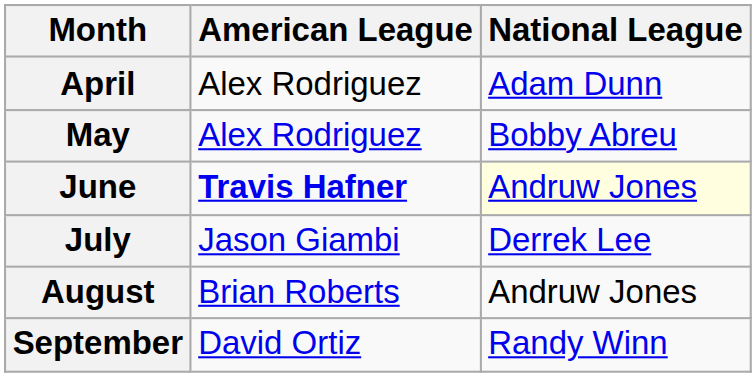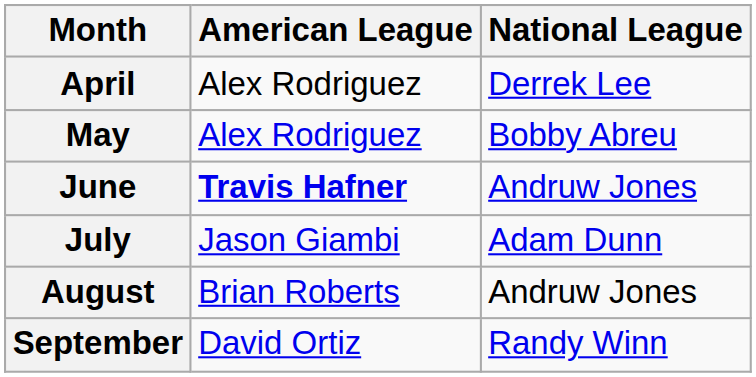 <table class="wikitable">
 <tr>
 <th>Month</th>
 <th>American League</th>
 <th>National League</th>
 </tr>
 <tr>
 <th>April</th>
 <td>Alex Rodriguez</td>
-<td><a href='#'>Adam Dunn</a></td>
+<td><a href='#'>Derrek Lee</a></td>
 </tr>
 <tr>
 <th>May</th>
 <td><a href='#'>Alex Rodriguez</a></td>
 <td><a href='#'>Bobby Abreu</a></td>
 </tr>
 <tr>
 <th>June</th>
 <td><strong><a href='#'>Travis Hafner</a></strong></td>
-<td style="background: lightyellow;"><a href='#'>Andruw Jones</a></td>
+<td><a href='#'>Andruw Jones</a></td>
 </tr>
 <tr>
 <th>July</th>
 <td><a href='#'>Jason Giambi</a></td>
-<td><a href='#'>Derrek Lee</a></td>
+<td><a href='#'>Adam Dunn</a></td>
 </tr>
 <tr>
 <th>August</th>
 <td><a href='#'>Brian Roberts</a></td>
 <td>Andruw Jones</td>
 </tr>
 <tr>
 <th>September</th>
 <td><a href='#'>David Ortiz</a></td>
 <td><a href='#'>Randy Winn</a></td>
 </tr>
 </table>
